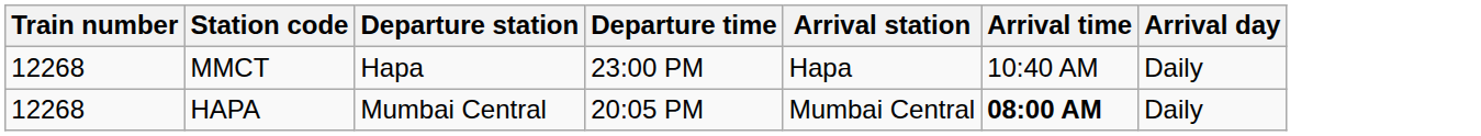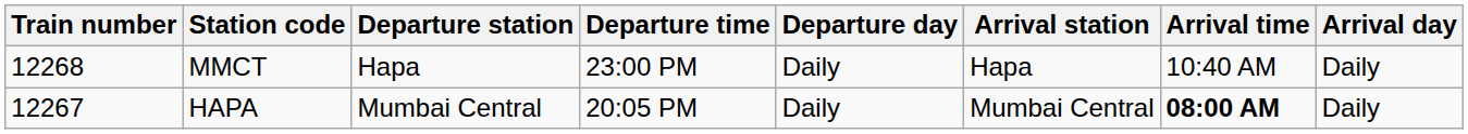 <table class="wikitable">
 <tr>
 <th>Train number</th>
 <th>Station code</th>
 <th>Departure station</th>
 <th>Departure time</th>
+<th>Departure day</th>
 <th>Arrival station</th>
 <th>Arrival time</th>
 <th>Arrival day</th>
 </tr>
 <tr>
 <td>12268</td>
 <td>MMCT</td>
 <td>Hapa</td>
 <td>23:00 PM</td>
+<td>Daily</td>
 <td>Hapa</td>
 <td>10:40 AM</td>
 <td>Daily</td>
 </tr>
 <tr>
-<td>12268</td>
+<td>12267</td>
 <td>HAPA</td>
 <td>Mumbai Central</td>
 <td>20:05 PM</td>
+<td>Daily</td>
 <td>Mumbai Central</td>
 <td><strong>08:00 AM</strong></td>
 <td>Daily</td>
 </tr>
 </table>
